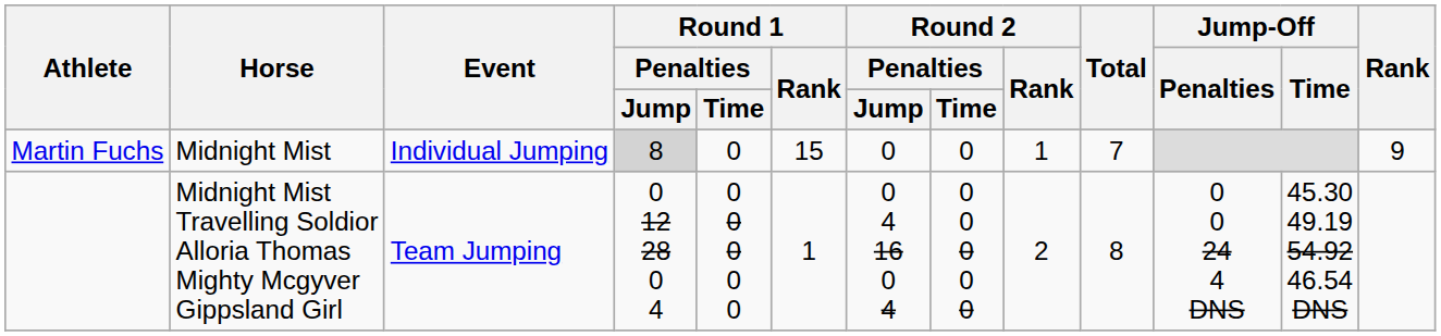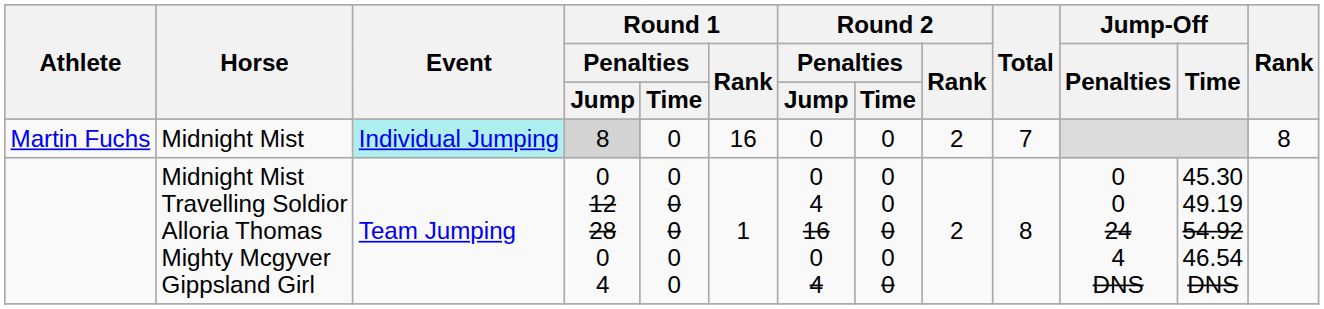 <table class="wikitable" border="1" style="font-size:90%">
 <tr>
 <th rowspan=3>Athlete</th>
 <th rowspan=3>Horse</th>
 <th rowspan=3>Event</th>
 <th colspan=3>Round 1</th>
 <th colspan=3>Round 2</th>
 <th rowspan=3>Total</th>
 <th colspan=2>Jump-Off</th>
 <th rowspan=3>Rank</th>
 </tr>
 <tr>
 <th colspan=2>Penalties</th>
 <th rowspan=2>Rank</th>
 <th colspan=2>Penalties</th>
 <th rowspan=2>Rank</th>
 <th rowspan=2>Penalties</th>
 <th rowspan=2>Time</th>
 </tr>
 <tr>
 <th>Jump</th>
 <th>Time</th>
 <th>Jump</th>
 <th>Time</th>
 </tr>
 <tr>
 <td><a href='#'>Martin Fuchs</a></td>
 <td>Midnight Mist</td>
-<td><a href='#'>Individual Jumping</a></td>
+<td style="background: paleturquoise;"><a href='#'>Individual Jumping</a></td>
 <td align=center style="background: lightgrey;">8</td>
 <td align=center>0</td>
-<td align=center>15</td>
+<td align=center>16</td>
 <td align=center>0</td>
 <td align=center>0</td>
-<td align=center>1</td>
+<td align=center>2</td>
 <td align=center>7</td>
 <td colspan=2 bgcolor=#DCDCDC></td>
-<td align=center>9</td>
+<td align=center>8</td>
 </tr>
 <tr>
 <td><br><br><br><br></td>
 <td>Midnight Mist<br>Travelling Soldior<br>Alloria Thomas<br>Mighty Mcgyver<br>Gippsland Girl</td>
 <td><a href='#'>Team Jumping</a></td>
 <td align=center>0<br><s>12</s><br><s>28</s><br>0<br>4</td>
 <td align=center>0<br><s>0</s><br><s>0</s><br>0<br>0</td>
 <td align=center>1</td>
 <td align=center>0<br>4<br><s>16</s><br>0<br><s>4</s></td>
 <td align=center>0<br>0<br><s>0</s><br>0<br><s>0</s></td>
 <td align=center>2</td>
 <td align=center>8</td>
 <td align=center>0<br>0<br><s>24</s><br>4<br><s>DNS</s></td>
 <td align=center>45.30<br>49.19<br><s>54.92</s><br>46.54<br><s>DNS</s></td>
 <td align=center></td>
 </tr>
 </table>
